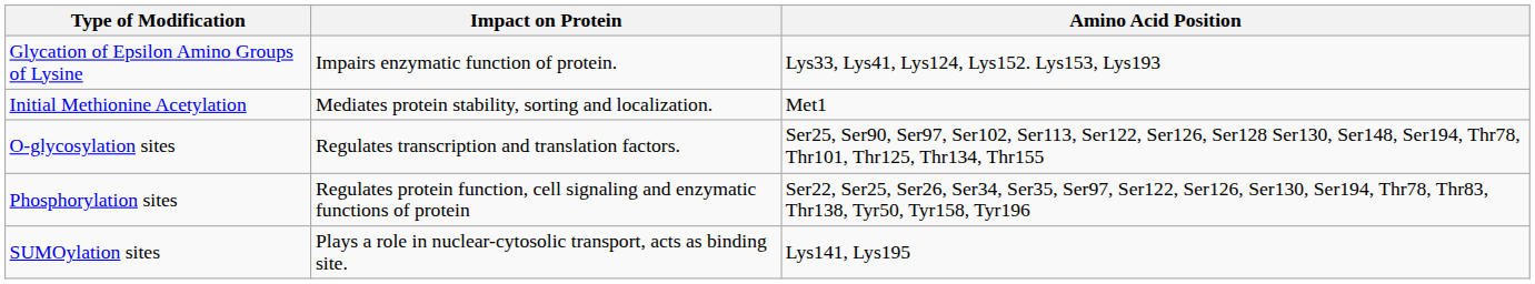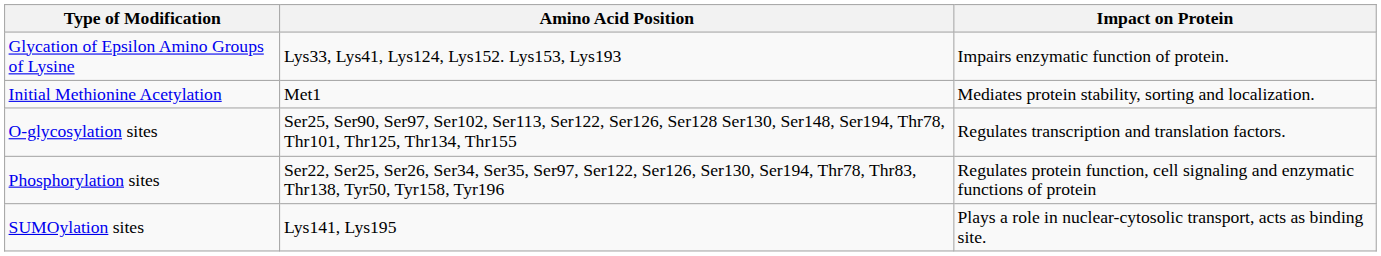 <table class="wikitable">
 <tr>
 <th>Type of Modification</th>
+<th>Amino Acid Position</th>
 <th>Impact on Protein</th>
-<th>Amino Acid Position</th>
 </tr>
 <tr>
 <td><a href='#'>Glycation of Epsilon Amino Groups of Lysine</a></td>
+<td>Lys33, Lys41, Lys124, Lys152. Lys153, Lys193</td>
 <td>Impairs enzymatic function of protein.</td>
-<td>Lys33, Lys41, Lys124, Lys152. Lys153, Lys193</td>
 </tr>
 <tr>
 <td><a href='#'>Initial Methionine Acetylation</a></td>
+<td>Met1</td>
 <td>Mediates protein stability, sorting and localization.</td>
-<td>Met1</td>
 </tr>
 <tr>
 <td><a href='#'>O-glycosylation</a> sites</td>
+<td>Ser25, Ser90, Ser97, Ser102, Ser113, Ser122, Ser126, Ser128 Ser130, Ser148, Ser194, Thr78, Thr101, Thr125, Thr134, Thr155</td>
 <td>Regulates transcription and translation factors.</td>
-<td>Ser25, Ser90, Ser97, Ser102, Ser113, Ser122, Ser126, Ser128 Ser130, Ser148, Ser194, Thr78, Thr101, Thr125, Thr134, Thr155</td>
 </tr>
 <tr>
 <td><a href='#'>Phosphorylation</a> sites</td>
+<td>Ser22, Ser25, Ser26, Ser34, Ser35, Ser97, Ser122, Ser126, Ser130, Ser194, Thr78, Thr83, Thr138, Tyr50, Tyr158, Tyr196</td>
 <td>Regulates protein function, cell signaling and enzymatic functions of protein</td>
-<td>Ser22, Ser25, Ser26, Ser34, Ser35, Ser97, Ser122, Ser126, Ser130, Ser194, Thr78, Thr83, Thr138, Tyr50, Tyr158, Tyr196</td>
 </tr>
 <tr>
 <td><a href='#'>SUMOylation</a> sites</td>
+<td>Lys141, Lys195</td>
 <td>Plays a role in nuclear-cytosolic transport, acts as binding site.</td>
-<td>Lys141, Lys195</td>
 </tr>
 </table>
